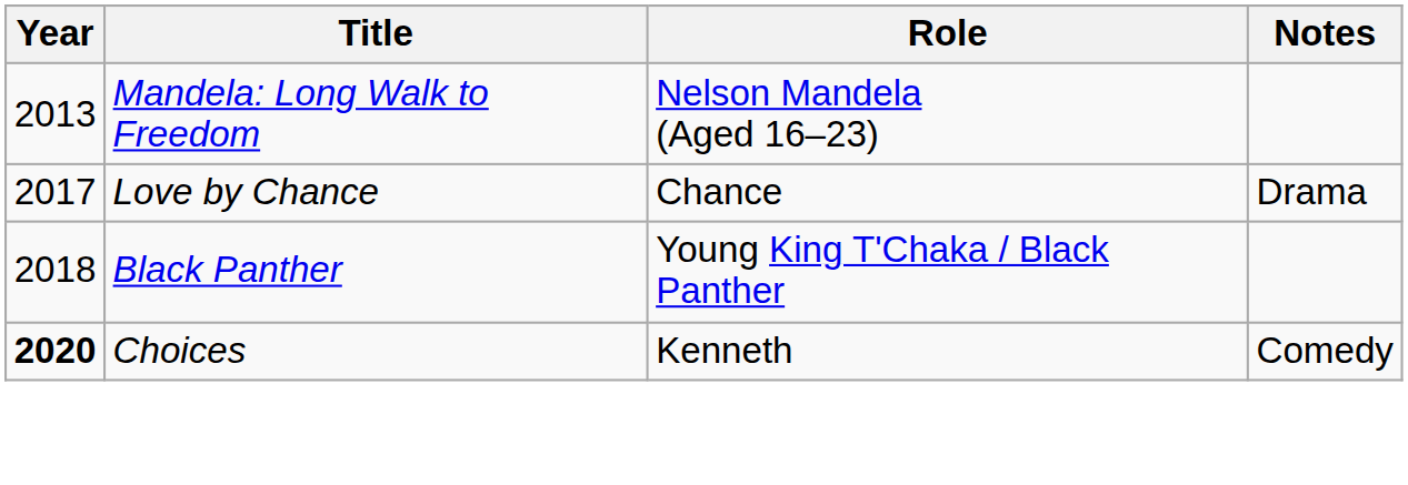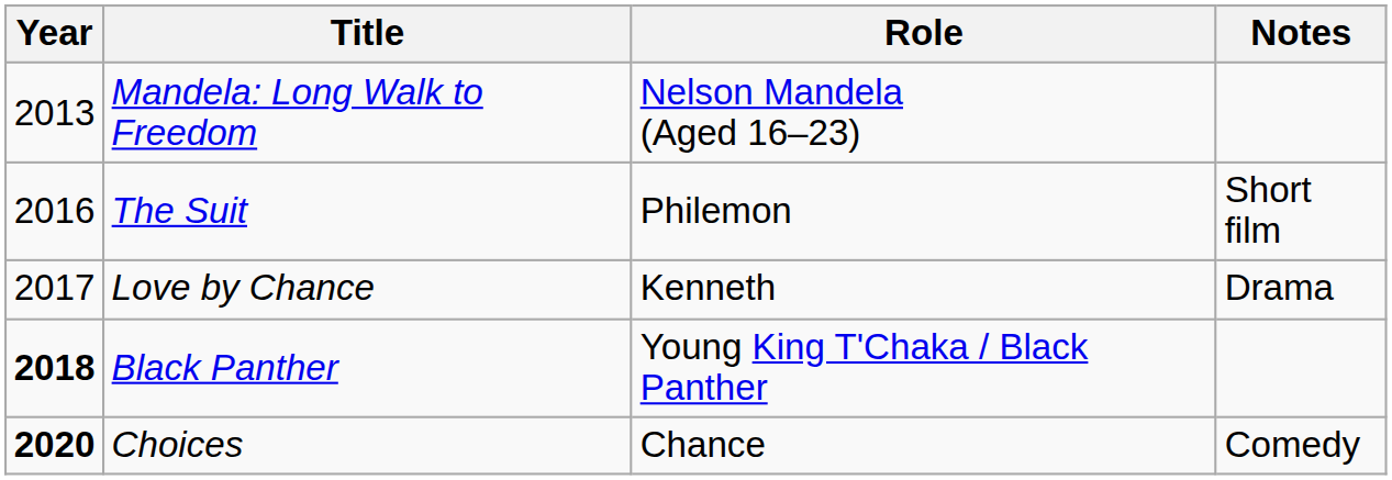 <table class="wikitable sortable">
 <tr>
 <th>Year</th>
 <th>Title</th>
 <th>Role</th>
 <th class="unsortable">Notes</th>
 </tr>
 <tr>
 <td>2013</td>
 <td><em><a href='#'>Mandela: Long Walk to Freedom</a></em></td>
 <td><a href='#'>Nelson Mandela</a> <br>(Aged 16–23)</td>
 <td></td>
 </tr>
 <tr>
+<td>2016</td>
+<td><em><a href='#'>The Suit</a></em></td>
+<td>Philemon</td>
+<td>Short film</td>
+</tr>
+<tr>
 <td>2017</td>
 <td><em>Love by Chance</em></td>
-<td>Chance</td>
+<td>Kenneth</td>
 <td>Drama</td>
 </tr>
 <tr>
-<td>2018</td>
+<td><strong>2018</strong></td>
 <td><em><a href='#'>Black Panther</a></em></td>
 <td>Young <a href='#'>King T'Chaka / Black Panther</a></td>
 <td></td>
 </tr>
 <tr>
 <td><strong>2020</strong></td>
 <td><em>Choices</em></td>
-<td>Kenneth</td>
+<td>Chance</td>
 <td>Comedy</td>
 </tr>
 </table>
